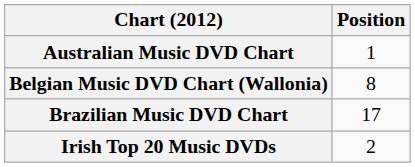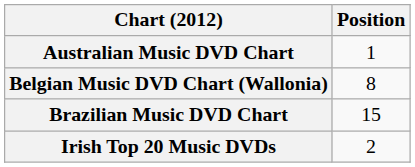 <table class="wikitable sortable plainrowheaders">
 <tr>
 <th scope="col">Chart (2012)</th>
 <th scope="col">Position</th>
 </tr>
 <tr>
 <th scope="row">Australian Music DVD Chart</th>
 <td style="text-align:center;">1</td>
 </tr>
 <tr>
 <th scope="row">Belgian Music DVD Chart (Wallonia)</th>
 <td align="center">8</td>
 </tr>
 <tr>
 <th scope="row">Brazilian Music DVD Chart</th>
-<td align="center">17</td>
+<td align="center">15</td>
 </tr>
 <tr>
 <th scope="row">Irish Top 20 Music DVDs</th>
 <td align="center">2</td>
 </tr>
 </table>
